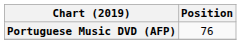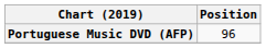 <table class="wikitable sortable plainrowheaders" style="text-align:center">
 <tr>
 <th>Chart (2019)</th>
 <th>Position</th>
 </tr>
 <tr>
 <th scope="row">Portuguese Music DVD (AFP)</th>
-<td>76</td>
+<td>96</td>
 </tr>
 <tr>
 </tr>
 </table>
